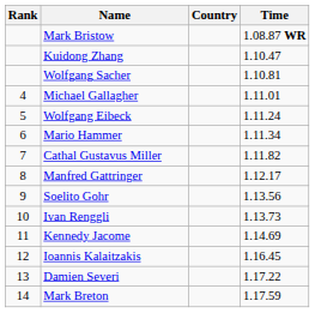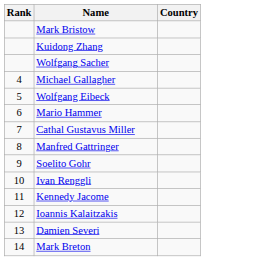 <table class="wikitable sortable">
 <tr>
 <th width=20>Rank</th>
 <th width=180>Name</th>
 <th>Country</th>
-<th>Time</th>
 </tr>
 <tr>
 <td align=center></td>
 <td><a href='#'>Mark Bristow</a></td>
 <td></td>
-<td>1.08.87 <strong>WR</strong></td>
 </tr>
 <tr>
 <td align=center></td>
 <td><a href='#'>Kuidong Zhang</a></td>
 <td></td>
-<td>1.10.47</td>
 </tr>
 <tr>
 <td align=center></td>
 <td><a href='#'>Wolfgang Sacher</a></td>
 <td></td>
-<td>1.10.81</td>
 </tr>
 <tr>
 <td align=center>4</td>
 <td><a href='#'>Michael Gallagher</a></td>
 <td></td>
-<td>1.11.01</td>
 </tr>
 <tr>
 <td align=center>5</td>
 <td><a href='#'>Wolfgang Eibeck</a></td>
 <td></td>
-<td>1.11.24</td>
 </tr>
 <tr>
 <td align=center>6</td>
 <td><a href='#'>Mario Hammer</a></td>
 <td></td>
-<td>1.11.34</td>
 </tr>
 <tr>
 <td align=center>7</td>
 <td><a href='#'>Cathal Gustavus Miller</a></td>
 <td></td>
-<td>1.11.82</td>
 </tr>
 <tr>
 <td align=center>8</td>
 <td><a href='#'>Manfred Gattringer</a></td>
 <td></td>
-<td>1.12.17</td>
 </tr>
 <tr>
 <td align=center>9</td>
 <td><a href='#'>Soelito Gohr</a></td>
 <td></td>
-<td>1.13.56</td>
 </tr>
 <tr>
 <td align=center>10</td>
 <td><a href='#'>Ivan Renggli</a></td>
 <td></td>
-<td>1.13.73</td>
 </tr>
 <tr>
 <td align=center>11</td>
 <td><a href='#'>Kennedy Jacome</a></td>
 <td></td>
-<td>1.14.69</td>
 </tr>
 <tr>
 <td align=center>12</td>
 <td><a href='#'>Ioannis Kalaitzakis</a></td>
 <td></td>
-<td>1.16.45</td>
 </tr>
 <tr>
 <td align=center>13</td>
 <td><a href='#'>Damien Severi</a></td>
 <td></td>
-<td>1.17.22</td>
 </tr>
 <tr>
 <td align=center>14</td>
 <td><a href='#'>Mark Breton</a></td>
 <td></td>
-<td>1.17.59</td>
 </tr>
 </table>
